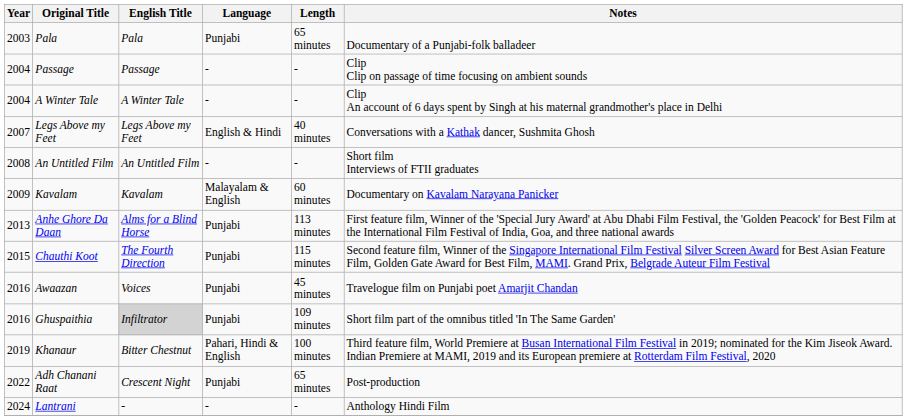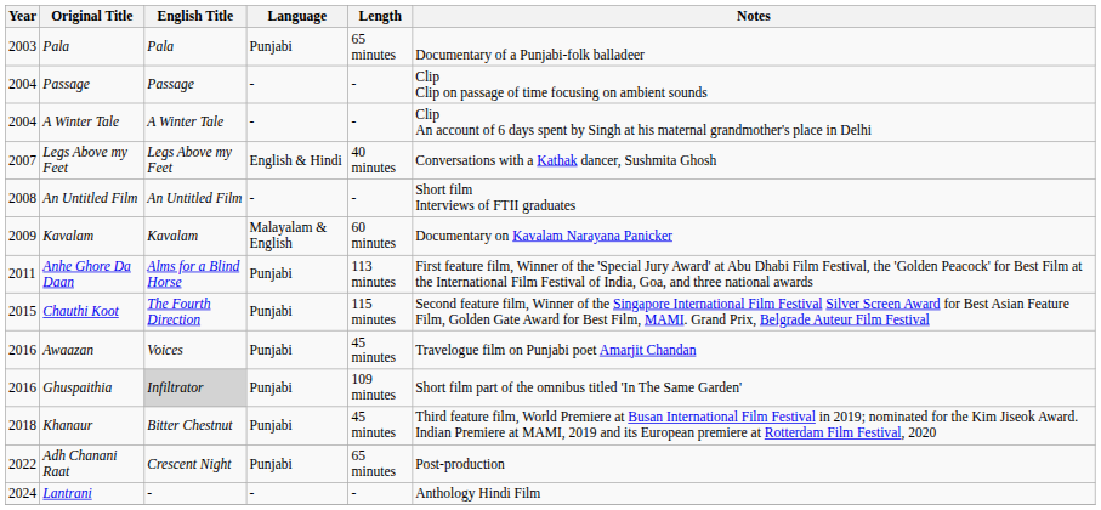 <table class="wikitable sortable">
 <tr>
 <th>Year</th>
 <th>Original Title</th>
 <th>English Title</th>
 <th>Language</th>
 <th>Length</th>
 <th class="unsortable">Notes</th>
 </tr>
 <tr>
 <td>2003</td>
 <td><em>Pala</em></td>
 <td><em>Pala</em></td>
 <td>Punjabi</td>
 <td>65 minutes</td>
 <td><br> Documentary of a Punjabi-folk balladeer</td>
 </tr>
 <tr>
 <td>2004</td>
 <td><em>Passage</em></td>
 <td><em>Passage</em></td>
 <td>-</td>
 <td>-</td>
 <td>Clip <br> Clip on passage of time focusing on ambient sounds</td>
 </tr>
 <tr>
 <td>2004</td>
 <td><em>A Winter Tale</em></td>
 <td><em>A Winter Tale</em></td>
 <td>-</td>
 <td>-</td>
 <td>Clip <br> An account of 6 days spent by Singh at his maternal grandmother's place in Delhi</td>
 </tr>
 <tr>
 <td>2007</td>
 <td><em>Legs Above my Feet</em></td>
 <td><em>Legs Above my Feet</em></td>
 <td>English & Hindi</td>
 <td>40 minutes</td>
 <td>Conversations with a <a href='#'>Kathak</a> dancer, Sushmita Ghosh</td>
 </tr>
 <tr>
 <td>2008</td>
 <td><em>An Untitled Film</em></td>
 <td><em>An Untitled Film</em></td>
 <td>-</td>
 <td>-</td>
 <td>Short film <br> Interviews of FTII graduates</td>
 </tr>
 <tr>
 <td>2009</td>
 <td><em>Kavalam</em></td>
 <td><em>Kavalam</em></td>
 <td>Malayalam & English</td>
 <td>60 minutes</td>
 <td>Documentary on <a href='#'>Kavalam Narayana Panicker</a></td>
 </tr>
 <tr>
-<td>2013</td>
+<td>2011</td>
 <td><em><a href='#'>Anhe Ghore Da Daan</a></em></td>
 <td><em><a href='#'>Alms for a Blind Horse</a></em></td>
 <td>Punjabi</td>
 <td>113 minutes</td>
 <td>First feature film, Winner of the 'Special Jury Award' at Abu Dhabi Film Festival, the 'Golden Peacock' for Best Film at the International Film Festival of India, Goa, and three national awards</td>
 </tr>
 <tr>
 <td>2015</td>
 <td><em><a href='#'>Chauthi Koot</a></em></td>
 <td><em><a href='#'>The Fourth Direction</a></em></td>
 <td>Punjabi</td>
 <td>115 minutes</td>
 <td>Second feature film, Winner of the <a href='#'>Singapore International Film Festival</a> <a href='#'>Silver Screen Award</a> for Best Asian Feature Film, Golden Gate Award for Best Film, <a href='#'>MAMI</a>. Grand Prix, <a href='#'>Belgrade Auteur Film Festival</a></td>
 </tr>
 <tr>
 <td>2016</td>
 <td><em>Awaazan</em></td>
 <td><em>Voices</em></td>
 <td>Punjabi</td>
 <td>45 minutes</td>
 <td>Travelogue film on Punjabi poet <a href='#'>Amarjit Chandan</a></td>
 </tr>
 <tr>
 <td>2016</td>
 <td><em>Ghuspaithia</em></td>
 <td style="background: lightgrey;"><em>Infiltrator</em></td>
 <td>Punjabi</td>
 <td>109 minutes</td>
 <td>Short film part of the omnibus titled 'In The Same Garden'</td>
 </tr>
 <tr>
-<td>2019</td>
+<td>2018</td>
 <td><em>Khanaur</em></td>
 <td><em>Bitter Chestnut</em></td>
-<td>Pahari, Hindi & English</td>
-<td>100 minutes</td>
+<td>Punjabi</td>
+<td>45 minutes</td>
 <td>Third feature film, World Premiere at <a href='#'>Busan International Film Festival</a> in 2019; nominated for the Kim Jiseok Award. Indian Premiere at MAMI, 2019 and its European premiere at <a href='#'>Rotterdam Film Festival</a>, 2020</td>
 </tr>
 <tr>
 <td>2022</td>
 <td><em>Adh Chanani Raat</em></td>
 <td><em>Crescent Night</em></td>
 <td>Punjabi</td>
 <td>65 minutes</td>
 <td>Post-production</td>
 </tr>
 <tr>
 <td>2024</td>
 <td><em><a href='#'>Lantrani</a></em></td>
 <td>-</td>
 <td>-</td>
 <td>-</td>
 <td>Anthology Hindi Film</td>
 </tr>
 <tr>
 </tr>
 </table>
